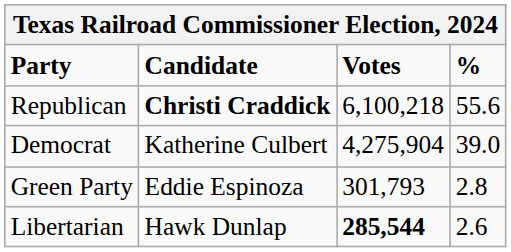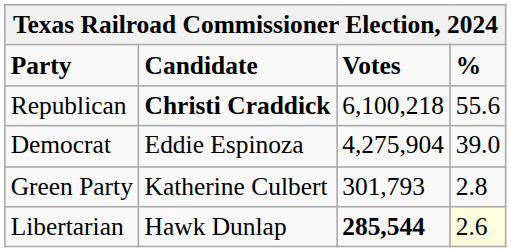 <table class="wikitable">
 <tr>
 <th colspan="4">Texas Railroad Commissioner Election, 2024 </th>
 </tr>
 <tr>
 <td><strong>Party</strong></td>
 <td><strong>Candidate</strong></td>
 <td><strong>Votes</strong></td>
 <td><strong>%</strong></td>
 </tr>
 <tr>
 <td>Republican</td>
 <td><strong>Christi Craddick</strong></td>
 <td>6,100,218</td>
 <td>55.6</td>
 </tr>
 <tr>
 <td>Democrat</td>
-<td>Katherine Culbert</td>
+<td>Eddie Espinoza</td>
 <td>4,275,904</td>
 <td>39.0</td>
 </tr>
 <tr>
 <td>Green Party</td>
-<td>Eddie Espinoza</td>
+<td>Katherine Culbert</td>
 <td>301,793</td>
 <td>2.8</td>
 </tr>
 <tr>
 <td>Libertarian</td>
 <td>Hawk Dunlap</td>
 <td><strong>285,544</strong></td>
-<td>2.6</td>
+<td style="background: lightyellow;">2.6</td>
 </tr>
 </table>
